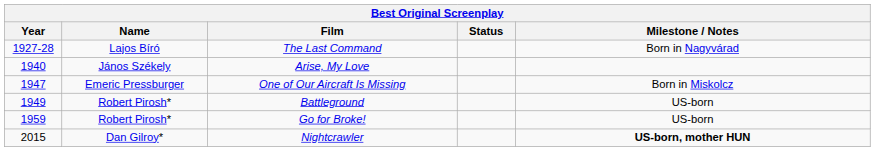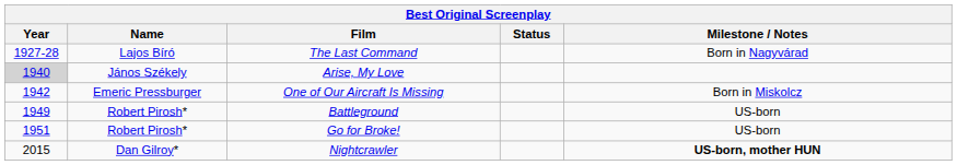 <table class="wikitable" style="text-align: center">
 <tr>
 <th colspan=6 style="text-align:center;"><a href='#'>Best Original Screenplay</a></th>
 </tr>
 <tr>
 <th style="width:075px;">Year</th>
 <th style="width:200px;">Name</th>
 <th style="width:350px;">Film</th>
 <th style="width:075px;">Status</th>
 <th style="width:500px;">Milestone / Notes</th>
 </tr>
 <tr>
 <td><a href='#'>1927-28</a></td>
 <td><a href='#'>Lajos Bíró</a></td>
 <td><em><a href='#'>The Last Command</a></em></td>
 <td></td>
 <td>Born in <a href='#'>Nagyvárad</a></td>
 </tr>
 <tr>
-<td><a href='#'>1940</a></td>
+<td style="background: lightgrey;"><a href='#'>1940</a></td>
 <td><a href='#'>János Székely</a></td>
 <td><em><a href='#'>Arise, My Love</a></em></td>
 <td></td>
 <td></td>
 </tr>
 <tr>
-<td><a href='#'>1947</a></td>
+<td><a href='#'>1942</a></td>
 <td><a href='#'>Emeric Pressburger</a></td>
 <td><em><a href='#'>One of Our Aircraft Is Missing</a></em></td>
 <td></td>
 <td>Born in <a href='#'>Miskolcz</a></td>
 </tr>
 <tr>
 <td><a href='#'>1949</a></td>
 <td><a href='#'>Robert Pirosh</a>*</td>
 <td><em><a href='#'>Battleground</a></em></td>
 <td></td>
 <td>US-born</td>
 </tr>
 <tr>
-<td><a href='#'>1959</a></td>
+<td><a href='#'>1951</a></td>
 <td><a href='#'>Robert Pirosh</a>*</td>
 <td><em><a href='#'>Go for Broke!</a></em></td>
 <td></td>
 <td>US-born</td>
 </tr>
 <tr>
 <td>2015</td>
 <td><a href='#'>Dan Gilroy</a>*</td>
 <td><em><a href='#'>Nightcrawler</a></em></td>
 <td></td>
 <td><strong>US-born, mother HUN</strong></td>
 </tr>
 </table>
